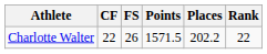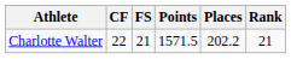 <table class="wikitable" border="1" style="font-size:90%">
 <tr>
 <th>Athlete</th>
 <th>CF</th>
 <th>FS</th>
 <th>Points</th>
 <th>Places</th>
 <th>Rank</th>
 </tr>
 <tr align=center>
 <td align=left><a href='#'>Charlotte Walter</a></td>
 <td>22</td>
-<td>26</td>
+<td>21</td>
 <td>1571.5</td>
 <td>202.2</td>
-<td>22</td>
+<td>21</td>
 </tr>
 </table>
